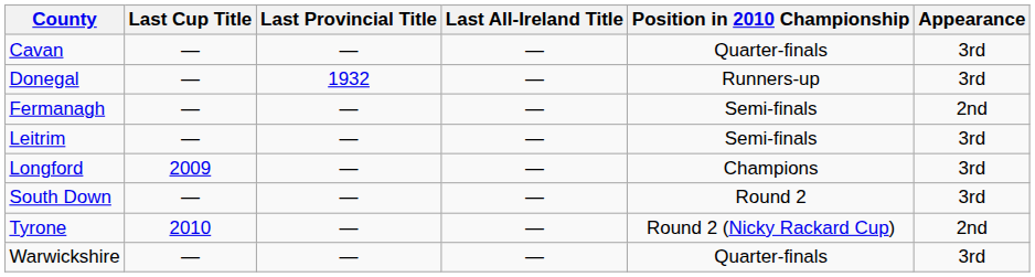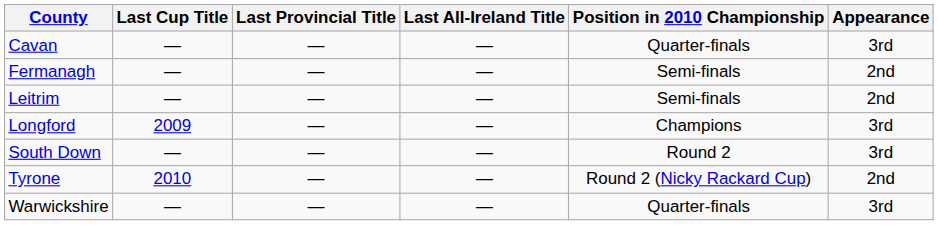 <table class="wikitable sortable" style="text-align:center">
 <tr>
 <th><a href='#'>County</a></th>
 <th>Last Cup Title</th>
 <th>Last Provincial Title</th>
 <th>Last All-Ireland Title</th>
 <th>Position in <a href='#'>2010</a> Championship</th>
 <th>Appearance</th>
 </tr>
 <tr>
 <td style="text-align:left"> <a href='#'>Cavan</a></td>
 <td>—</td>
 <td>—</td>
 <td>—</td>
 <td>Quarter-finals</td>
 <td>3rd</td>
 </tr>
 <tr>
-<td style="text-align:left"> <a href='#'>Donegal</a></td>
-<td>—</td>
-<td><a href='#'>1932</a></td>
-<td>—</td>
-<td>Runners-up</td>
-<td>3rd</td>
-</tr>
-<tr>
 <td style="text-align:left"> <a href='#'>Fermanagh</a></td>
 <td>—</td>
 <td>—</td>
 <td>—</td>
 <td>Semi-finals</td>
 <td>2nd</td>
 </tr>
 <tr>
 <td style="text-align:left"> <a href='#'>Leitrim</a></td>
 <td>—</td>
 <td>—</td>
 <td>—</td>
 <td>Semi-finals</td>
-<td>3rd</td>
+<td>2nd</td>
 </tr>
 <tr>
 <td style="text-align:left"> <a href='#'>Longford</a></td>
 <td><a href='#'>2009</a></td>
 <td>—</td>
 <td>—</td>
 <td>Champions</td>
 <td>3rd</td>
 </tr>
 <tr>
 <td style="text-align:left"> <a href='#'>South Down</a></td>
 <td>—</td>
 <td>—</td>
 <td>—</td>
 <td>Round 2</td>
 <td>3rd</td>
 </tr>
 <tr>
 <td style="text-align:left"> <a href='#'>Tyrone</a></td>
 <td><a href='#'>2010</a></td>
 <td>—</td>
 <td>—</td>
 <td>Round 2 (<a href='#'>Nicky Rackard Cup</a>)</td>
 <td>2nd</td>
 </tr>
 <tr>
 <td style="text-align:left"> Warwickshire</td>
 <td>—</td>
 <td>—</td>
 <td>—</td>
 <td>Quarter-finals</td>
 <td>3rd</td>
 </tr>
 </table>
